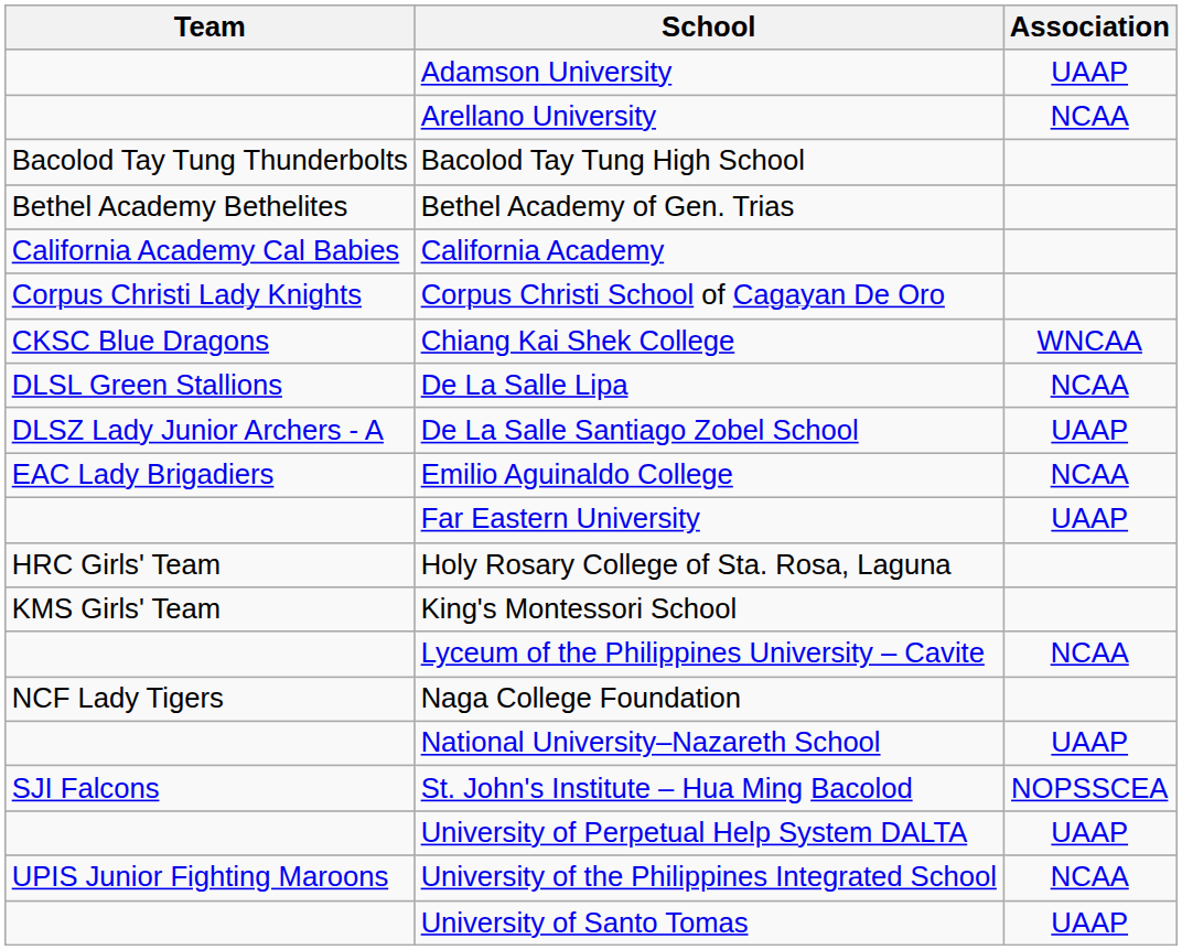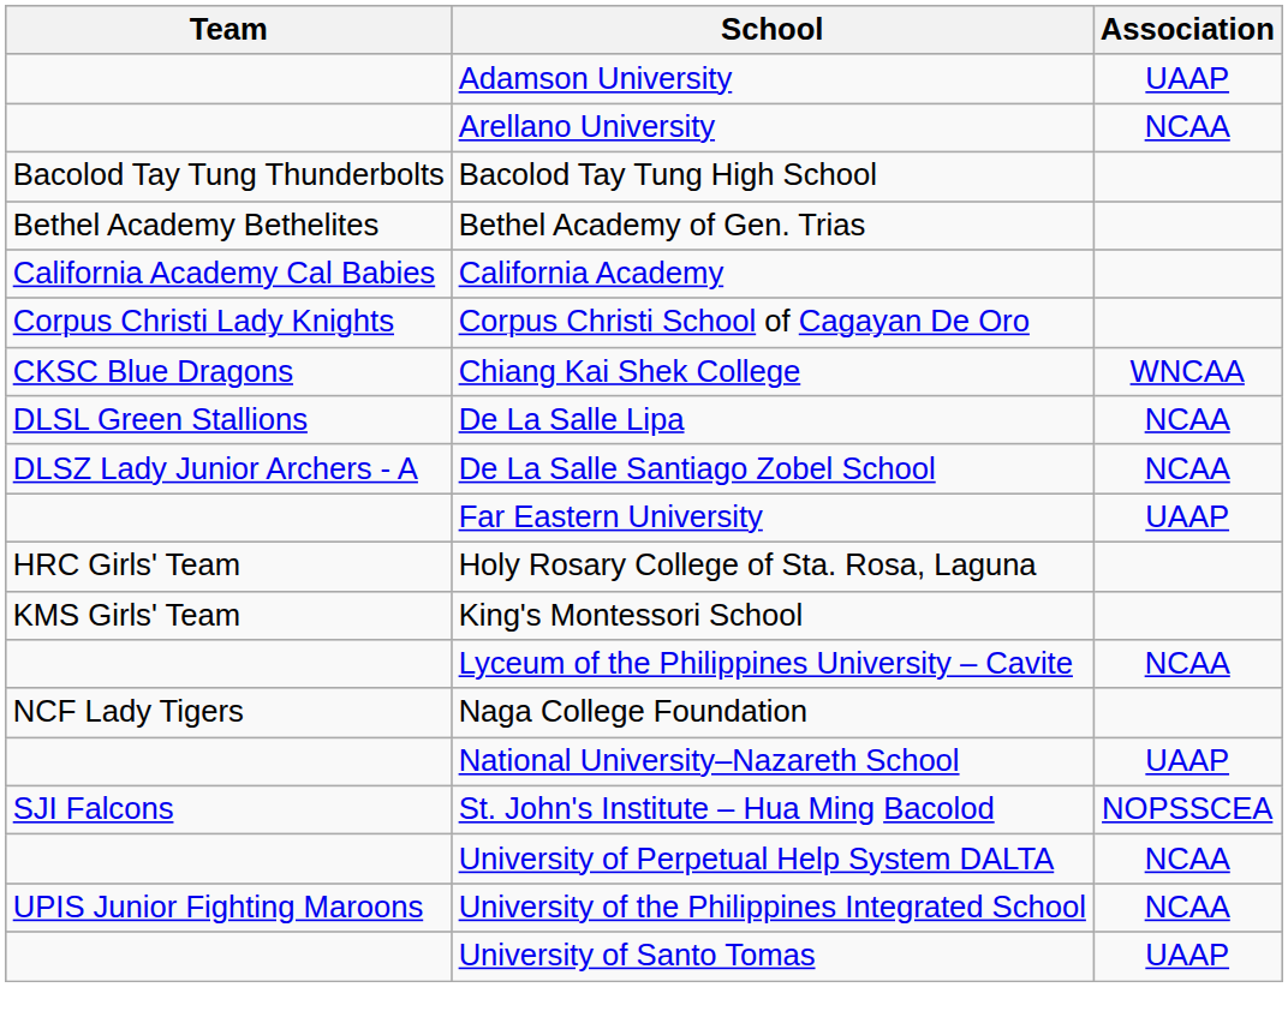 <table class="wikitable sortable">
 <tr>
 <th>Team</th>
 <th>School</th>
 <th>Association</th>
 </tr>
 <tr>
 <td></td>
 <td><a href='#'>Adamson University</a></td>
 <td align=center><a href='#'>UAAP</a></td>
 </tr>
 <tr>
 <td></td>
 <td><a href='#'>Arellano University</a></td>
 <td align=center><a href='#'>NCAA</a></td>
 </tr>
 <tr>
 <td>Bacolod Tay Tung Thunderbolts</td>
 <td>Bacolod Tay Tung High School</td>
 <td align=center></td>
 </tr>
 <tr>
 <td>Bethel Academy Bethelites</td>
 <td>Bethel Academy of Gen. Trias</td>
 <td></td>
 </tr>
 <tr>
 <td><a href='#'>California Academy Cal Babies</a></td>
 <td><a href='#'>California Academy</a></td>
 <td></td>
 </tr>
 <tr>
 <td><a href='#'>Corpus Christi Lady Knights</a></td>
 <td><a href='#'>Corpus Christi School</a> of <a href='#'>Cagayan De Oro</a></td>
 <td></td>
 </tr>
 <tr>
 <td><a href='#'>CKSC Blue Dragons</a></td>
 <td><a href='#'>Chiang Kai Shek College</a></td>
 <td align=center><a href='#'>WNCAA</a></td>
 </tr>
 <tr>
 <td><a href='#'>DLSL Green Stallions</a></td>
 <td><a href='#'>De La Salle Lipa</a></td>
 <td align=center><a href='#'>NCAA</a></td>
 </tr>
 <tr>
 <td><a href='#'>DLSZ Lady Junior Archers - A</a></td>
 <td><a href='#'>De La Salle Santiago Zobel School</a></td>
-<td align=center><a href='#'>UAAP</a></td>
-</tr>
-<tr>
-<td><a href='#'>EAC Lady Brigadiers</a></td>
-<td><a href='#'>Emilio Aguinaldo College</a></td>
 <td align=center><a href='#'>NCAA</a></td>
 </tr>
 <tr>
 <td></td>
 <td><a href='#'>Far Eastern University</a></td>
 <td align=center><a href='#'>UAAP</a></td>
 </tr>
 <tr>
 <td>HRC Girls' Team</td>
 <td>Holy Rosary College of Sta. Rosa, Laguna</td>
 <td></td>
 </tr>
 <tr>
 <td>KMS Girls' Team</td>
 <td>King's Montessori School</td>
 <td></td>
 </tr>
 <tr>
 <td></td>
 <td><a href='#'>Lyceum of the Philippines University – Cavite</a></td>
 <td align=center><a href='#'>NCAA</a></td>
 </tr>
 <tr>
 <td>NCF Lady Tigers</td>
 <td>Naga College Foundation</td>
 <td></td>
 </tr>
 <tr>
 <td></td>
 <td><a href='#'>National University–Nazareth School</a></td>
 <td align=center><a href='#'>UAAP</a></td>
 </tr>
 <tr>
 <td><a href='#'>SJI Falcons</a></td>
 <td><a href='#'>St. John's Institute – Hua Ming</a> <a href='#'>Bacolod</a></td>
 <td align=center><a href='#'>NOPSSCEA</a></td>
 </tr>
 <tr>
 <td></td>
 <td><a href='#'>University of Perpetual Help System DALTA</a></td>
-<td align=center><a href='#'>UAAP</a></td>
+<td align=center><a href='#'>NCAA</a></td>
 </tr>
 <tr>
 <td><a href='#'>UPIS Junior Fighting Maroons</a></td>
 <td><a href='#'>University of the Philippines Integrated School</a></td>
 <td align=center><a href='#'>NCAA</a></td>
 </tr>
 <tr>
 <td></td>
 <td><a href='#'>University of Santo Tomas</a></td>
 <td align=center><a href='#'>UAAP</a></td>
 </tr>
 <tr>
 </tr>
 </table>
